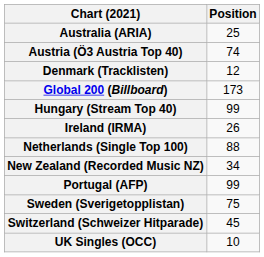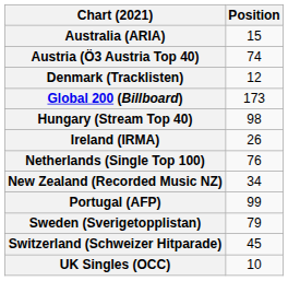 <table class="wikitable sortable plainrowheaders" style="text-align:center">
 <tr>
 <th scope="col">Chart (2021)</th>
 <th scope="col">Position</th>
 </tr>
 <tr>
 <th scope="row">Australia (ARIA)</th>
-<td>25</td>
+<td>15</td>
 </tr>
 <tr>
 <th scope="row">Austria (Ö3 Austria Top 40)</th>
 <td>74</td>
 </tr>
 <tr>
 <th scope="row">Denmark (Tracklisten)</th>
 <td>12</td>
 </tr>
 <tr>
 <th scope="row"><a href='#'>Global 200</a> (<em>Billboard</em>)</th>
 <td>173</td>
 </tr>
 <tr>
 <th scope="row">Hungary (Stream Top 40)</th>
-<td>99</td>
+<td>98</td>
 </tr>
 <tr>
 <th scope="row">Ireland (IRMA)</th>
 <td>26</td>
 </tr>
 <tr>
 <th scope="row">Netherlands (Single Top 100)</th>
-<td>88</td>
+<td>76</td>
 </tr>
 <tr>
 <th scope="row">New Zealand (Recorded Music NZ)</th>
 <td>34</td>
 </tr>
 <tr>
 <th scope="row">Portugal (AFP)</th>
 <td>99</td>
 </tr>
 <tr>
 <th scope="row">Sweden (Sverigetopplistan)</th>
-<td>75</td>
+<td>79</td>
 </tr>
 <tr>
 <th scope="row">Switzerland (Schweizer Hitparade)</th>
 <td>45</td>
 </tr>
 <tr>
 <th scope="row">UK Singles (OCC)</th>
 <td>10</td>
 </tr>
 </table>
